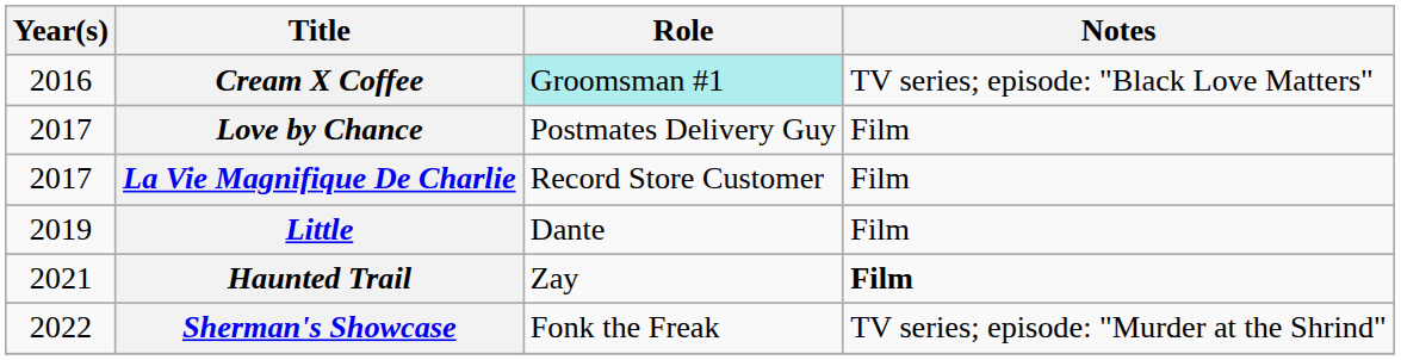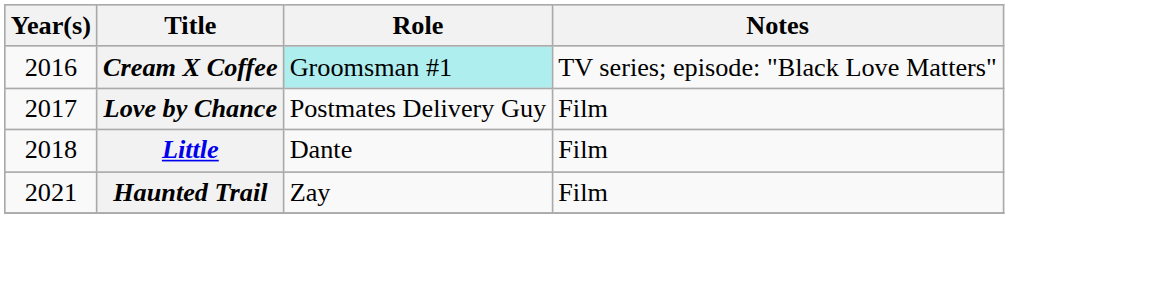 <table class="wikitable plainrowheaders sortable">
 <tr>
 <th>Year(s)</th>
 <th>Title</th>
 <th>Role</th>
 <th class="unsortable">Notes</th>
 </tr>
 <tr>
 <td style="text-align:center;">2016</td>
 <th scope=row><em>Cream X Coffee</em></th>
 <td style="background: paleturquoise;">Groomsman #1</td>
 <td>TV series; episode: "Black Love Matters"</td>
 </tr>
 <tr>
 <td style="text-align:center;">2017</td>
 <th scope=row><em>Love by Chance</em></th>
 <td>Postmates Delivery Guy</td>
 <td>Film</td>
 </tr>
 <tr>
-<td style="text-align:center;">2017</td>
-<th scope=row><em><a href='#'>La Vie Magnifique De Charlie</a></em></th>
-<td>Record Store Customer</td>
-<td>Film</td>
-</tr>
-<tr>
-<td style="text-align:center;">2019</td>
+<td style="text-align:center;">2018</td>
 <th scope=row><em><a href='#'>Little</a></em></th>
 <td>Dante</td>
 <td>Film</td>
 </tr>
 <tr>
 <td style="text-align:center;">2021</td>
 <th scope=row><em>Haunted Trail</em></th>
 <td>Zay</td>
-<td><strong>Film</strong></td>
-</tr>
-<tr>
-<td style="text-align:center;">2022</td>
-<th scope=row><em><a href='#'>Sherman's Showcase</a></em></th>
-<td>Fonk the Freak</td>
-<td>TV series; episode: "Murder at the Shrind"</td>
+<td>Film</td>
 </tr>
 <tr>
 </tr>
 </table>
